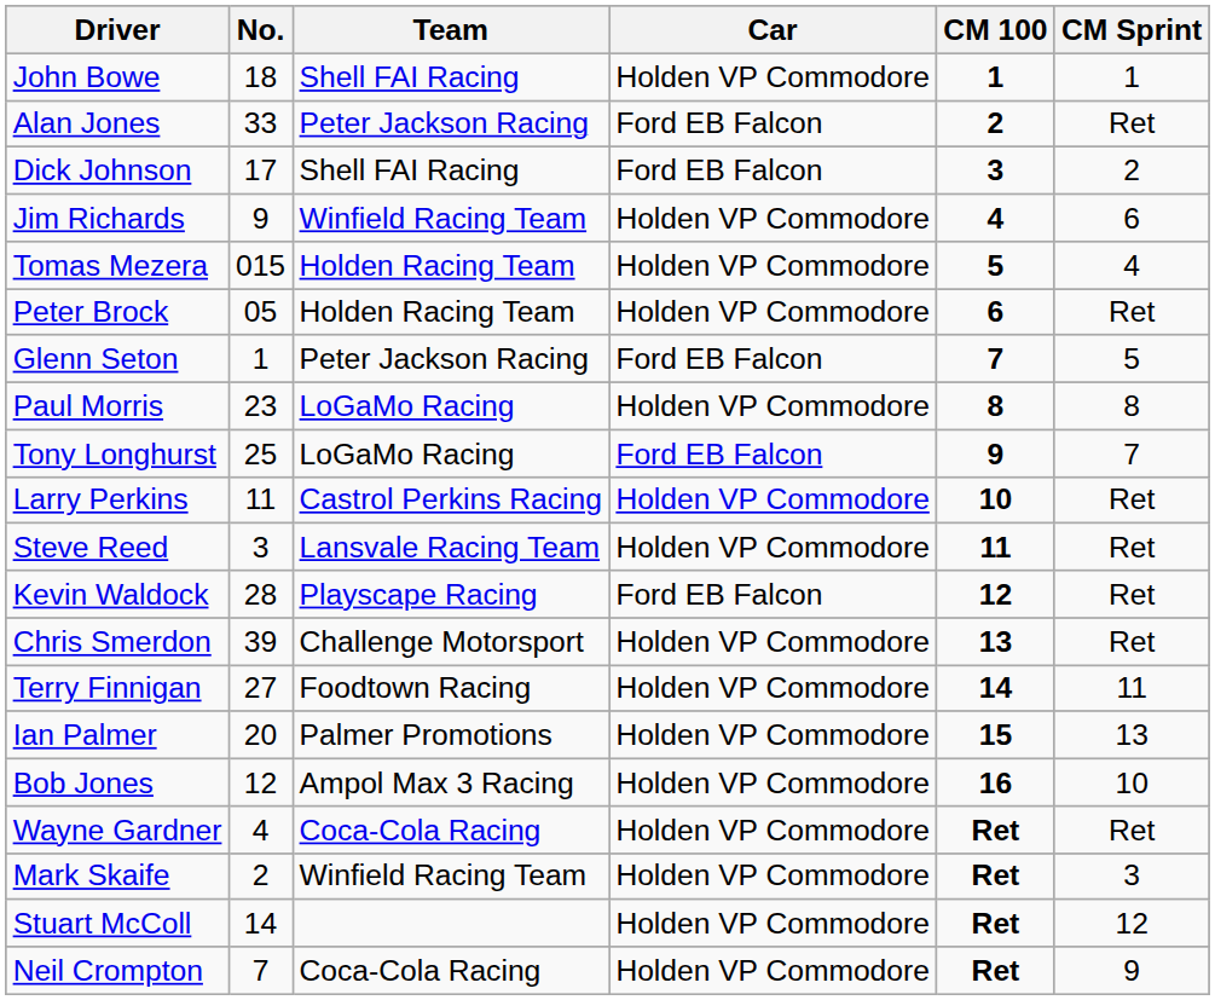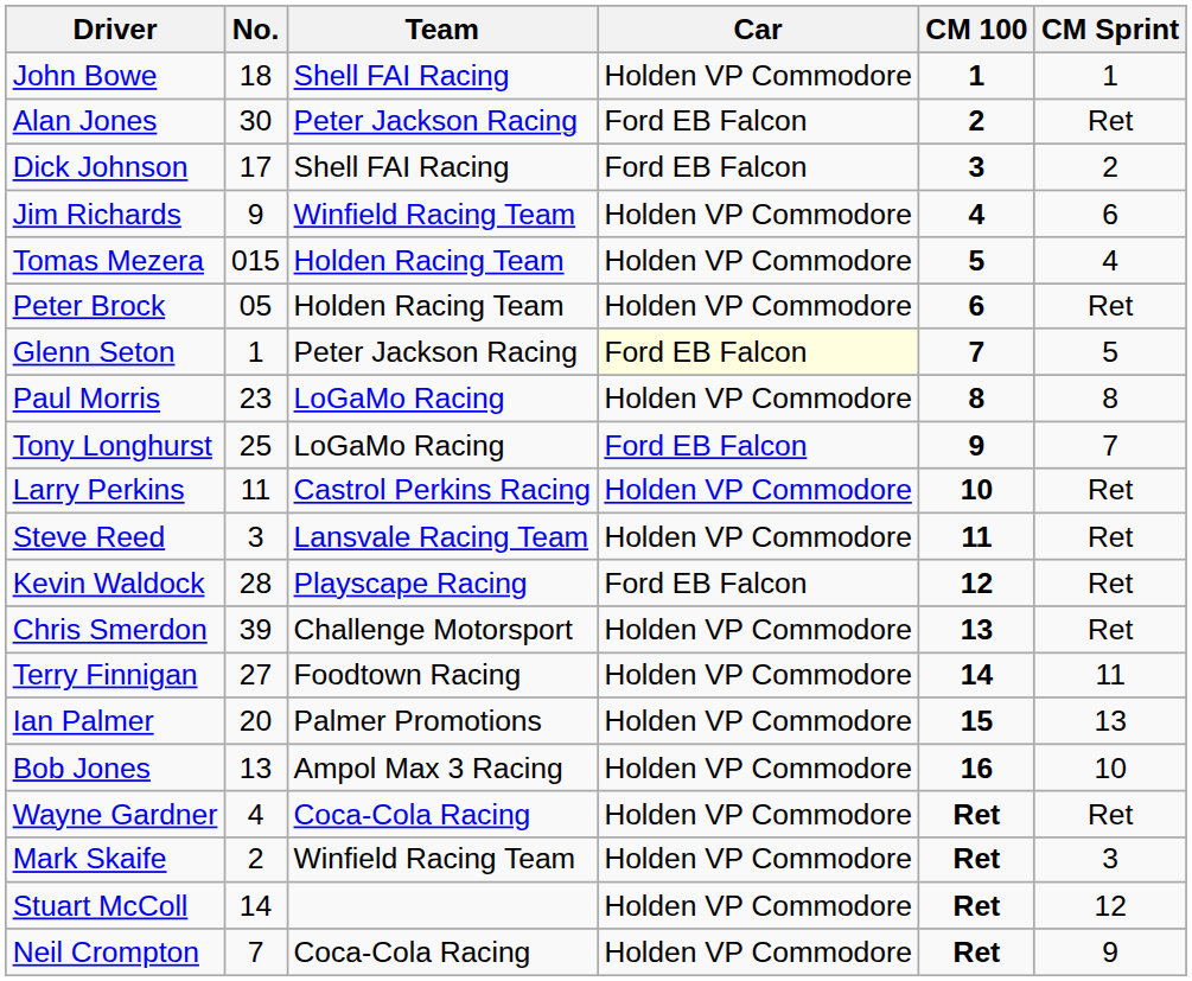 <table class="wikitable" style="font-size: 90%">
 <tr>
 <th>Driver</th>
 <th>No.</th>
 <th>Team</th>
 <th>Car</th>
 <th>CM 100</th>
 <th>CM Sprint</th>
 </tr>
 <tr>
 <td> <a href='#'>John Bowe</a></td>
 <td align="center">18</td>
 <td><a href='#'>Shell FAI Racing</a></td>
 <td>Holden VP Commodore</td>
 <td align="center"><strong>1</strong></td>
 <td align="center">1</td>
 </tr>
 <tr>
 <td> <a href='#'>Alan Jones</a></td>
-<td align="center">33</td>
+<td align="center">30</td>
 <td><a href='#'>Peter Jackson Racing</a></td>
 <td>Ford EB Falcon</td>
 <td align="center"><strong>2</strong></td>
 <td align="center">Ret</td>
 </tr>
 <tr>
 <td> <a href='#'>Dick Johnson</a></td>
 <td align="center">17</td>
 <td>Shell FAI Racing</td>
 <td>Ford EB Falcon</td>
 <td align="center"><strong>3</strong></td>
 <td align="center">2</td>
 </tr>
 <tr>
 <td> <a href='#'>Jim Richards</a></td>
 <td align="center">9</td>
 <td><a href='#'>Winfield Racing Team</a></td>
 <td>Holden VP Commodore</td>
 <td align="center"><strong>4</strong></td>
 <td align="center">6</td>
 </tr>
 <tr>
 <td> <a href='#'>Tomas Mezera</a></td>
 <td align="center">015</td>
 <td><a href='#'>Holden Racing Team</a></td>
 <td>Holden VP Commodore</td>
 <td align="center"><strong>5</strong></td>
 <td align="center">4</td>
 </tr>
 <tr>
 <td> <a href='#'>Peter Brock</a></td>
 <td align="center">05</td>
 <td>Holden Racing Team</td>
 <td>Holden VP Commodore</td>
 <td align="center"><strong>6</strong></td>
 <td align="center">Ret</td>
 </tr>
 <tr>
 <td> <a href='#'>Glenn Seton</a></td>
 <td align="center">1</td>
 <td>Peter Jackson Racing</td>
-<td>Ford EB Falcon</td>
+<td style="background: lightyellow;">Ford EB Falcon</td>
 <td align="center"><strong>7</strong></td>
 <td align="center">5</td>
 </tr>
 <tr>
 <td> <a href='#'>Paul Morris</a></td>
 <td align="center">23</td>
 <td><a href='#'>LoGaMo Racing</a></td>
 <td>Holden VP Commodore</td>
 <td align="center"><strong>8</strong></td>
 <td align="center">8</td>
 </tr>
 <tr>
 <td> <a href='#'>Tony Longhurst</a></td>
 <td align="center">25</td>
 <td>LoGaMo Racing</td>
 <td><a href='#'>Ford EB Falcon</a></td>
 <td align="center"><strong>9</strong></td>
 <td align="center">7</td>
 </tr>
 <tr>
 <td> <a href='#'>Larry Perkins</a></td>
 <td align="center">11</td>
 <td><a href='#'>Castrol Perkins Racing</a></td>
 <td><a href='#'>Holden VP Commodore</a></td>
 <td align="center"><strong>10</strong></td>
 <td align="center">Ret</td>
 </tr>
 <tr>
 <td> <a href='#'>Steve Reed</a></td>
 <td align="center">3</td>
 <td><a href='#'>Lansvale Racing Team</a></td>
 <td>Holden VP Commodore</td>
 <td align="center"><strong>11</strong></td>
 <td align="center">Ret</td>
 </tr>
 <tr>
 <td> <a href='#'>Kevin Waldock</a></td>
 <td align="center">28</td>
 <td><a href='#'>Playscape Racing</a></td>
 <td>Ford EB Falcon</td>
 <td align="center"><strong>12</strong></td>
 <td align="center">Ret</td>
 </tr>
 <tr>
 <td> <a href='#'>Chris Smerdon</a></td>
 <td align="center">39</td>
 <td>Challenge Motorsport</td>
 <td>Holden VP Commodore</td>
 <td align="center"><strong>13</strong></td>
 <td align="center">Ret</td>
 </tr>
 <tr>
 <td> <a href='#'>Terry Finnigan</a></td>
 <td align="center">27</td>
 <td>Foodtown Racing</td>
 <td>Holden VP Commodore</td>
 <td align="center"><strong>14</strong></td>
 <td align="center">11</td>
 </tr>
 <tr>
 <td> <a href='#'>Ian Palmer</a></td>
 <td align="center">20</td>
 <td>Palmer Promotions</td>
 <td>Holden VP Commodore</td>
 <td align="center"><strong>15</strong></td>
 <td align="center">13</td>
 </tr>
 <tr>
 <td> <a href='#'>Bob Jones</a></td>
-<td align="center">12</td>
+<td align="center">13</td>
 <td>Ampol Max 3 Racing</td>
 <td>Holden VP Commodore</td>
 <td align="center"><strong>16</strong></td>
 <td align="center">10</td>
 </tr>
 <tr>
 <td> <a href='#'>Wayne Gardner</a></td>
 <td align="center">4</td>
 <td><a href='#'>Coca-Cola Racing</a></td>
 <td>Holden VP Commodore</td>
 <td align="center"><strong>Ret</strong></td>
 <td align="center">Ret</td>
 </tr>
 <tr>
 <td> <a href='#'>Mark Skaife</a></td>
 <td align="center">2</td>
 <td>Winfield Racing Team</td>
 <td>Holden VP Commodore</td>
 <td align="center"><strong>Ret</strong></td>
 <td align="center">3</td>
 </tr>
 <tr>
 <td> <a href='#'>Stuart McColl</a></td>
 <td align="center">14</td>
 <td></td>
 <td>Holden VP Commodore</td>
 <td align="center"><strong>Ret</strong></td>
 <td align="center">12</td>
 </tr>
 <tr>
 <td> <a href='#'>Neil Crompton</a></td>
 <td align="center">7</td>
 <td>Coca-Cola Racing</td>
 <td>Holden VP Commodore</td>
 <td align="center"><strong>Ret</strong></td>
 <td align="center">9</td>
 </tr>
 </table>
